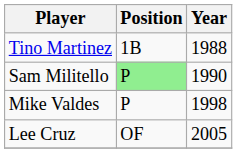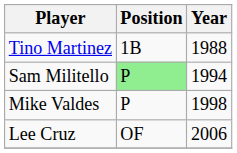 <table class="wikitable">
 <tr>
 <th scope="col">Player</th>
 <th scope="col">Position</th>
 <th scope="col">Year</th>
 </tr>
 <tr>
 <td scope="row"><a href='#'>Tino Martinez</a></td>
 <td>1B</td>
 <td>1988</td>
 </tr>
 <tr>
 <td scope="row">Sam Militello</td>
 <td style="background: lightgreen;">P</td>
-<td>1990</td>
+<td>1994</td>
 </tr>
 <tr>
 <td scope="row">Mike Valdes</td>
 <td>P</td>
 <td>1998</td>
 </tr>
 <tr>
 <td scope="row">Lee Cruz</td>
 <td>OF</td>
-<td>2005</td>
+<td>2006</td>
 </tr>
 <tr>
 </tr>
 </table>
